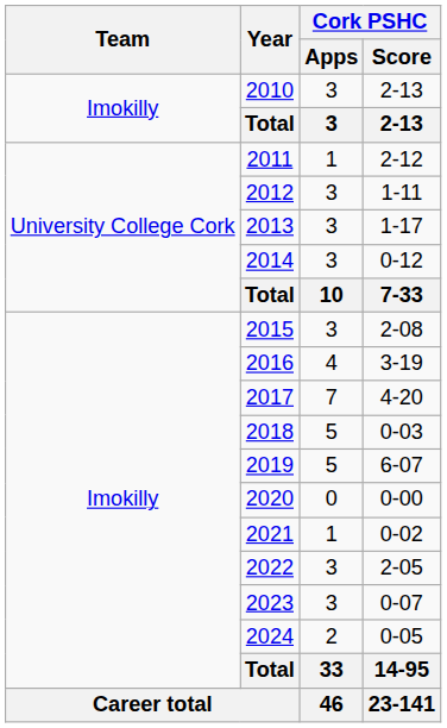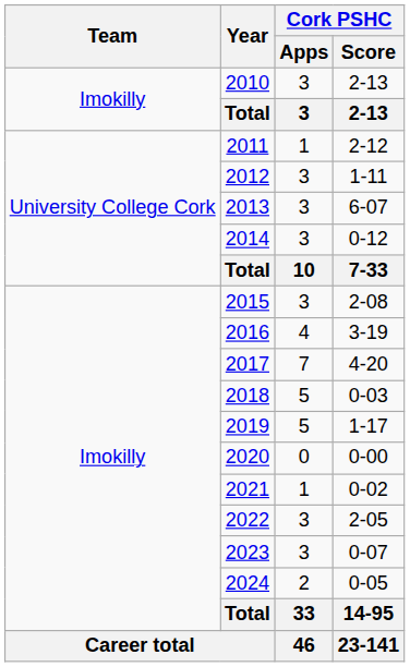 <table class="wikitable" style="text-align:center">
 <tr>
 <th rowspan="2">Team</th>
 <th rowspan="2">Year</th>
 <th colspan="2"><a href='#'>Cork PSHC</a></th>
 </tr>
 <tr>
 <th>Apps</th>
 <th>Score</th>
 </tr>
 <tr>
 <td rowspan="2"><a href='#'>Imokilly</a></td>
 <td><a href='#'>2010</a></td>
 <td>3</td>
 <td>2-13</td>
 </tr>
 <tr>
 <th>Total</th>
 <th>3</th>
 <th>2-13</th>
 </tr>
 <tr>
 <td rowspan="5"><a href='#'>University College Cork</a></td>
 <td><a href='#'>2011</a></td>
 <td>1</td>
 <td>2-12</td>
 </tr>
 <tr>
 <td><a href='#'>2012</a></td>
 <td>3</td>
 <td>1-11</td>
 </tr>
 <tr>
 <td><a href='#'>2013</a></td>
 <td>3</td>
-<td>1-17</td>
+<td>6-07</td>
 </tr>
 <tr>
 <td><a href='#'>2014</a></td>
 <td>3</td>
 <td>0-12</td>
 </tr>
 <tr>
 <th>Total</th>
 <th>10</th>
 <th>7-33</th>
 </tr>
 <tr>
 <td rowspan="11"><a href='#'>Imokilly</a></td>
 <td><a href='#'>2015</a></td>
 <td>3</td>
 <td>2-08</td>
 </tr>
 <tr>
 <td><a href='#'>2016</a></td>
 <td>4</td>
 <td>3-19</td>
 </tr>
 <tr>
 <td><a href='#'>2017</a></td>
 <td>7</td>
 <td>4-20</td>
 </tr>
 <tr>
 <td><a href='#'>2018</a></td>
 <td>5</td>
 <td>0-03</td>
 </tr>
 <tr>
 <td><a href='#'>2019</a></td>
 <td>5</td>
-<td>6-07</td>
+<td>1-17</td>
 </tr>
 <tr>
 <td><a href='#'>2020</a></td>
 <td>0</td>
 <td>0-00</td>
 </tr>
 <tr>
 <td><a href='#'>2021</a></td>
 <td>1</td>
 <td>0-02</td>
 </tr>
 <tr>
 <td><a href='#'>2022</a></td>
 <td>3</td>
 <td>2-05</td>
 </tr>
 <tr>
 <td><a href='#'>2023</a></td>
 <td>3</td>
 <td>0-07</td>
 </tr>
 <tr>
 <td><a href='#'>2024</a></td>
 <td>2</td>
 <td>0-05</td>
 </tr>
 <tr>
 <th>Total</th>
 <th>33</th>
 <th>14-95</th>
 </tr>
 <tr>
 <th colspan="2">Career total</th>
 <th><strong>46</strong></th>
 <th><strong>23-141</strong></th>
 </tr>
 </table>
